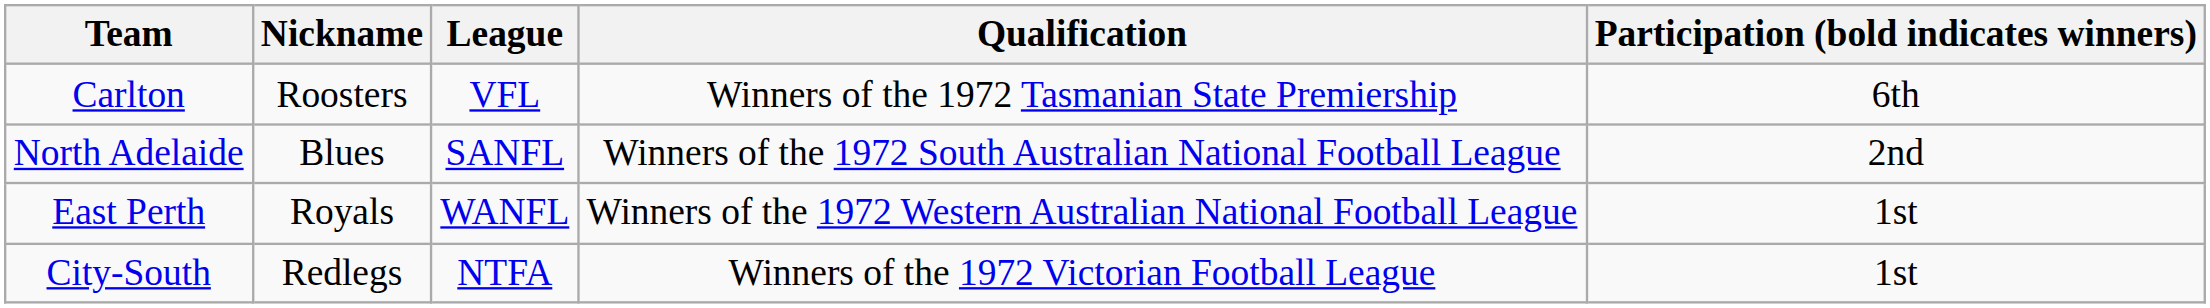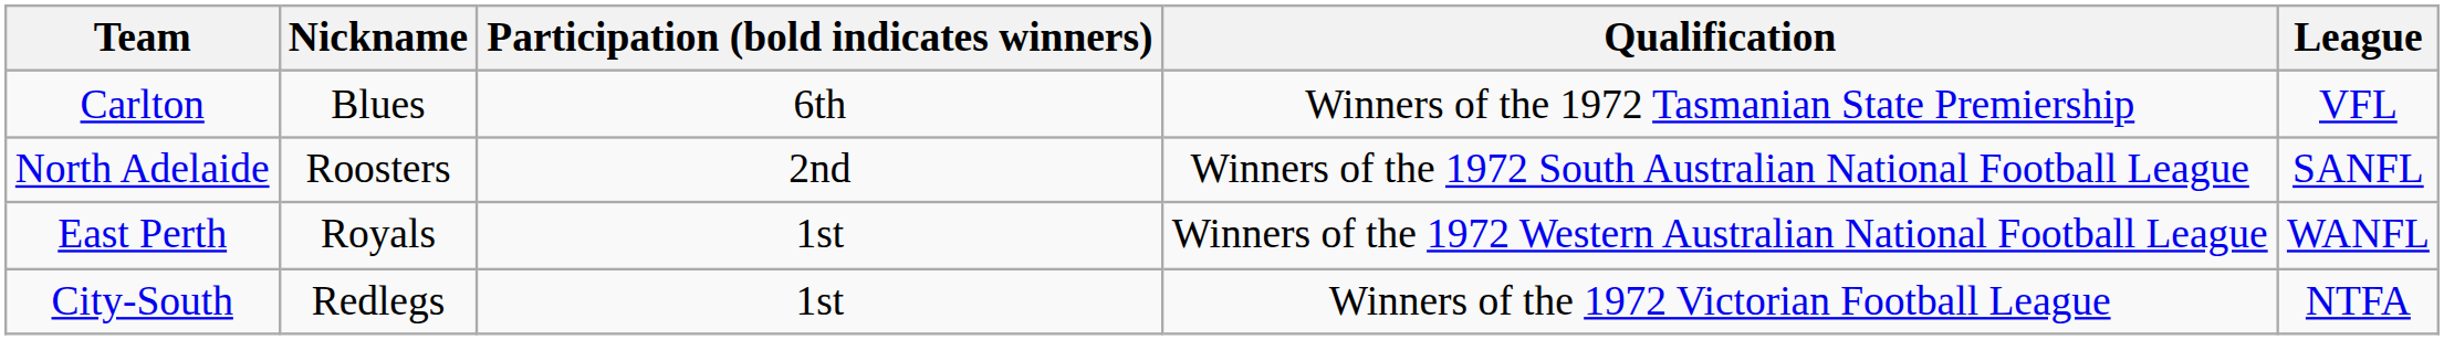 <table class="wikitable" style="text-align:center">
 <tr>
 <th>Team</th>
 <th>Nickname</th>
+<th>Participation (bold indicates winners)</th>
+<th>Qualification</th>
 <th>League</th>
-<th>Qualification</th>
-<th>Participation (bold indicates winners)</th>
 </tr>
 <tr>
 <td><a href='#'>Carlton</a></td>
-<td>Roosters</td>
+<td>Blues</td>
+<td>6th </td>
+<td>Winners of the 1972 <a href='#'>Tasmanian State Premiership</a></td>
 <td><a href='#'>VFL</a></td>
-<td>Winners of the 1972 <a href='#'>Tasmanian State Premiership</a></td>
-<td>6th </td>
 </tr>
 <tr>
 <td><a href='#'>North Adelaide</a></td>
-<td>Blues</td>
+<td>Roosters</td>
+<td>2nd </td>
+<td>Winners of the <a href='#'>1972 South Australian National Football League</a></td>
 <td><a href='#'>SANFL</a></td>
-<td>Winners of the <a href='#'>1972 South Australian National Football League</a></td>
-<td>2nd </td>
 </tr>
 <tr>
 <td><a href='#'>East Perth</a></td>
 <td>Royals</td>
+<td>1st</td>
+<td>Winners of the <a href='#'>1972 Western Australian National Football League</a></td>
 <td><a href='#'>WANFL</a></td>
-<td>Winners of the <a href='#'>1972 Western Australian National Football League</a></td>
-<td>1st</td>
 </tr>
 <tr>
 <td><a href='#'>City-South</a></td>
 <td>Redlegs</td>
+<td>1st</td>
+<td>Winners of the <a href='#'>1972 Victorian Football League</a></td>
 <td><a href='#'>NTFA</a></td>
-<td>Winners of the <a href='#'>1972 Victorian Football League</a></td>
-<td>1st</td>
 </tr>
 </table>
